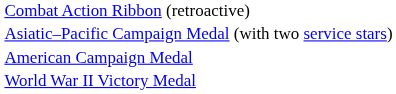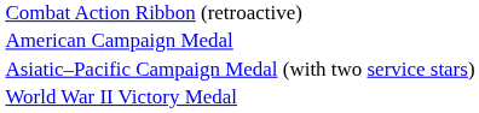 <table>
 <tr>
 <td></td>
 <td><a href='#'>Combat Action Ribbon</a> (retroactive)</td>
 </tr>
 <tr>
 <td></td>
-<td><a href='#'>Asiatic–Pacific Campaign Medal</a> (with two <a href='#'>service stars</a>)</td>
+<td><a href='#'>American Campaign Medal</a></td>
 </tr>
 <tr>
 <td></td>
-<td><a href='#'>American Campaign Medal</a></td>
+<td><a href='#'>Asiatic–Pacific Campaign Medal</a> (with two <a href='#'>service stars</a>)</td>
 </tr>
 <tr>
 <td></td>
 <td><a href='#'>World War II Victory Medal</a></td>
 </tr>
 </table>
